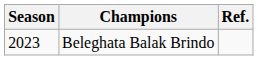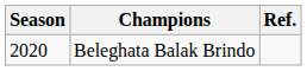 <table class = "wikitable sortable">
 <tr>
 <th>Season</th>
 <th>Champions</th>
 <th>Ref.</th>
 </tr>
 <tr>
-<td>2023</td>
+<td>2020</td>
 <td>Beleghata Balak Brindo</td>
 <td></td>
 </tr>
 </table>
